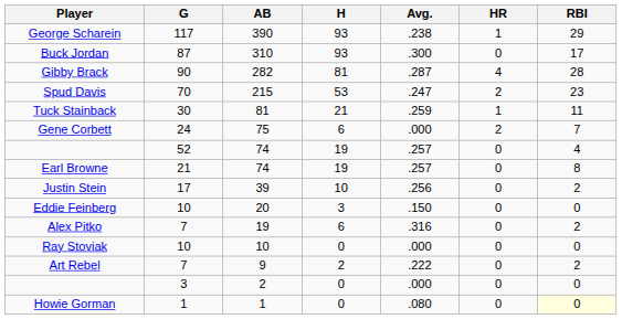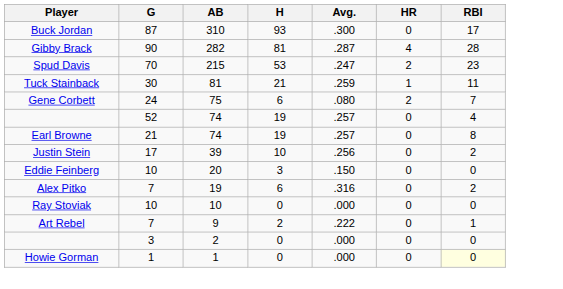 <table class="wikitable sortable">
 <tr>
 <th bgcolor="#DDDDFF" width="16%">Player</th>
 <th bgcolor="#DDDDFF" width="9%">G</th>
 <th bgcolor="#DDDDFF" width="9%">AB</th>
 <th bgcolor="#DDDDFF" width="9%">H</th>
 <th bgcolor="#DDDDFF" width="9%">Avg.</th>
 <th bgcolor="#DDDDFF" width="9%">HR</th>
 <th bgcolor="#DDDDFF" width="9%">RBI</th>
-</tr>
-<tr align="center">
-<td><a href='#'>George Scharein</a></td>
-<td>117</td>
-<td>390</td>
-<td>93</td>
-<td>.238</td>
-<td>1</td>
-<td>29</td>
 </tr>
 <tr align=center>
 <td><a href='#'>Buck Jordan</a></td>
 <td>87</td>
 <td>310</td>
 <td>93</td>
 <td>.300</td>
 <td>0</td>
 <td>17</td>
 </tr>
 <tr align=center>
 <td><a href='#'>Gibby Brack</a></td>
 <td>90</td>
 <td>282</td>
 <td>81</td>
 <td>.287</td>
 <td>4</td>
 <td>28</td>
 </tr>
 <tr align=center>
 <td><a href='#'>Spud Davis</a></td>
 <td>70</td>
 <td>215</td>
 <td>53</td>
 <td>.247</td>
 <td>2</td>
 <td>23</td>
 </tr>
 <tr align=center>
 <td><a href='#'>Tuck Stainback</a></td>
 <td>30</td>
 <td>81</td>
 <td>21</td>
 <td>.259</td>
 <td>1</td>
 <td>11</td>
 </tr>
 <tr align=center>
 <td><a href='#'>Gene Corbett</a></td>
 <td>24</td>
 <td>75</td>
 <td>6</td>
-<td>.000</td>
+<td>.080</td>
 <td>2</td>
 <td>7</td>
 </tr>
 <tr align=center>
 <td></td>
 <td>52</td>
 <td>74</td>
 <td>19</td>
 <td>.257</td>
 <td>0</td>
 <td>4</td>
 </tr>
 <tr align="center">
 <td><a href='#'>Earl Browne</a></td>
 <td>21</td>
 <td>74</td>
 <td>19</td>
 <td>.257</td>
 <td>0</td>
 <td>8</td>
 </tr>
 <tr align=center>
 <td><a href='#'>Justin Stein</a></td>
 <td>17</td>
 <td>39</td>
 <td>10</td>
 <td>.256</td>
 <td>0</td>
 <td>2</td>
 </tr>
 <tr align=center>
 <td><a href='#'>Eddie Feinberg</a></td>
 <td>10</td>
 <td>20</td>
 <td>3</td>
 <td>.150</td>
 <td>0</td>
 <td>0</td>
 </tr>
 <tr align=center>
 <td><a href='#'>Alex Pitko</a></td>
 <td>7</td>
 <td>19</td>
 <td>6</td>
 <td>.316</td>
 <td>0</td>
 <td>2</td>
 </tr>
 <tr align=center>
 <td><a href='#'>Ray Stoviak</a></td>
 <td>10</td>
 <td>10</td>
 <td>0</td>
 <td>.000</td>
 <td>0</td>
 <td>0</td>
 </tr>
 <tr align=center>
 <td><a href='#'>Art Rebel</a></td>
 <td>7</td>
 <td>9</td>
 <td>2</td>
 <td>.222</td>
 <td>0</td>
-<td>2</td>
+<td>1</td>
 </tr>
 <tr align=center>
 <td></td>
 <td>3</td>
 <td>2</td>
 <td>0</td>
 <td>.000</td>
 <td>0</td>
 <td>0</td>
 </tr>
 <tr align="center">
 <td><a href='#'>Howie Gorman</a></td>
 <td>1</td>
 <td>1</td>
 <td>0</td>
-<td>.080</td>
+<td>.000</td>
 <td>0</td>
 <td style="background: lightyellow;">0</td>
 </tr>
 </table>
